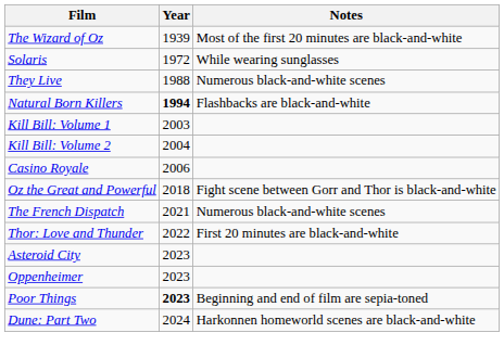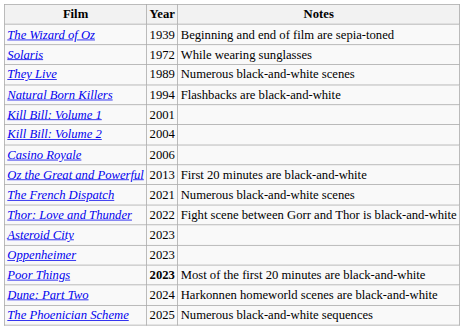 <table class="wikitable sortable">
 <tr>
 <th>Film</th>
 <th>Year</th>
 <th>Notes</th>
 </tr>
 <tr>
 <td><em><a href='#'>The Wizard of Oz</a></em></td>
 <td>1939</td>
-<td>Most of the first 20 minutes are black-and-white</td>
+<td>Beginning and end of film are sepia-toned</td>
 </tr>
 <tr>
 <td><em><a href='#'>Solaris</a></em></td>
 <td>1972</td>
 <td>While wearing sunglasses</td>
 </tr>
 <tr>
 <td><em><a href='#'>They Live</a></em></td>
-<td>1988</td>
+<td>1989</td>
 <td>Numerous black-and-white scenes</td>
 </tr>
 <tr>
 <td><em><a href='#'>Natural Born Killers</a></em></td>
-<td><strong>1994</strong></td>
+<td>1994</td>
 <td>Flashbacks are black-and-white</td>
 </tr>
 <tr>
 <td><em><a href='#'>Kill Bill: Volume 1</a></em></td>
-<td>2003</td>
+<td>2001</td>
 <td></td>
 </tr>
 <tr>
 <td><em><a href='#'>Kill Bill: Volume 2</a></em></td>
 <td>2004</td>
 <td></td>
 </tr>
 <tr>
 <td><em><a href='#'>Casino Royale</a></em></td>
 <td>2006</td>
 <td></td>
 </tr>
 <tr>
 <td><em><a href='#'>Oz the Great and Powerful</a></em></td>
-<td>2018</td>
-<td>Fight scene between Gorr and Thor is black-and-white</td>
+<td>2013</td>
+<td>First 20 minutes are black-and-white</td>
 </tr>
 <tr>
 <td><em><a href='#'>The French Dispatch</a></em></td>
 <td>2021</td>
 <td>Numerous black-and-white scenes</td>
 </tr>
 <tr>
 <td><em><a href='#'>Thor: Love and Thunder</a></em></td>
 <td>2022</td>
-<td>First 20 minutes are black-and-white</td>
+<td>Fight scene between Gorr and Thor is black-and-white</td>
 </tr>
 <tr>
 <td><em><a href='#'>Asteroid City</a></em></td>
 <td>2023</td>
 <td></td>
 </tr>
 <tr>
 <td><em><a href='#'>Oppenheimer</a></em></td>
 <td>2023</td>
 <td></td>
 </tr>
 <tr>
 <td><em><a href='#'>Poor Things</a></em></td>
 <td><strong>2023</strong></td>
-<td>Beginning and end of film are sepia-toned</td>
+<td>Most of the first 20 minutes are black-and-white</td>
 </tr>
 <tr>
 <td><em><a href='#'>Dune: Part Two</a></em></td>
 <td>2024</td>
 <td>Harkonnen homeworld scenes are black-and-white</td>
 </tr>
+<tr>
+<td><em><a href='#'>The Phoenician Scheme</a></em></td>
+<td>2025</td>
+<td>Numerous black-and-white sequences</td>
+</tr>
 </table>
